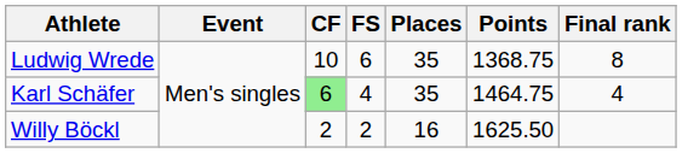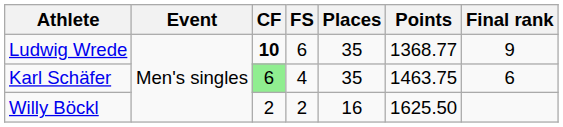 <table class="wikitable" border="1" style="font-size:90%">
 <tr>
 <th>Athlete</th>
 <th>Event</th>
 <th>CF</th>
 <th>FS</th>
 <th>Places</th>
 <th>Points</th>
 <th>Final rank</th>
 </tr>
 <tr align=center>
 <td align=left><a href='#'>Ludwig Wrede</a></td>
 <td rowspan="3">Men's singles</td>
-<td>10</td>
+<td><strong>10</strong></td>
 <td>6</td>
 <td>35</td>
-<td>1368.75</td>
-<td>8</td>
+<td>1368.77</td>
+<td>9</td>
 </tr>
 <tr align=center>
 <td align=left><a href='#'>Karl Schäfer</a></td>
 <td style="background: lightgreen;">6</td>
 <td>4</td>
 <td>35</td>
-<td>1464.75</td>
-<td>4</td>
+<td>1463.75</td>
+<td>6</td>
 </tr>
 <tr align=center>
 <td align=left><a href='#'>Willy Böckl</a></td>
 <td>2</td>
 <td>2</td>
 <td>16</td>
 <td>1625.50</td>
 <td></td>
 </tr>
 </table>
